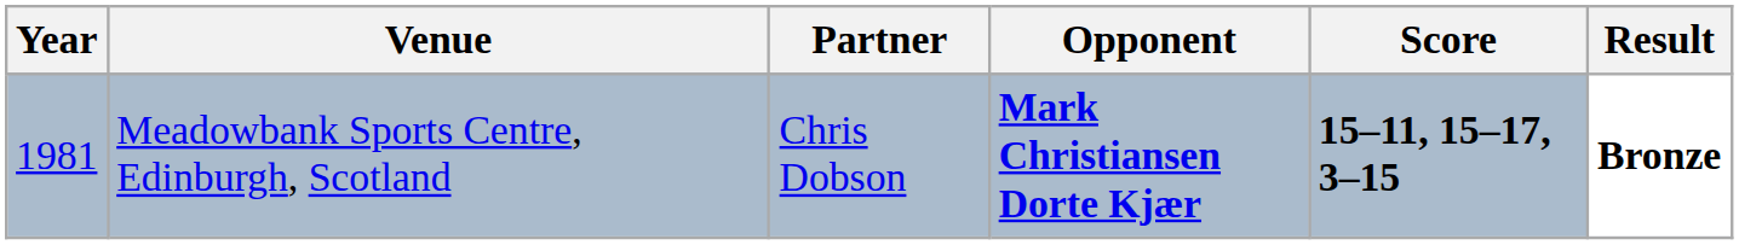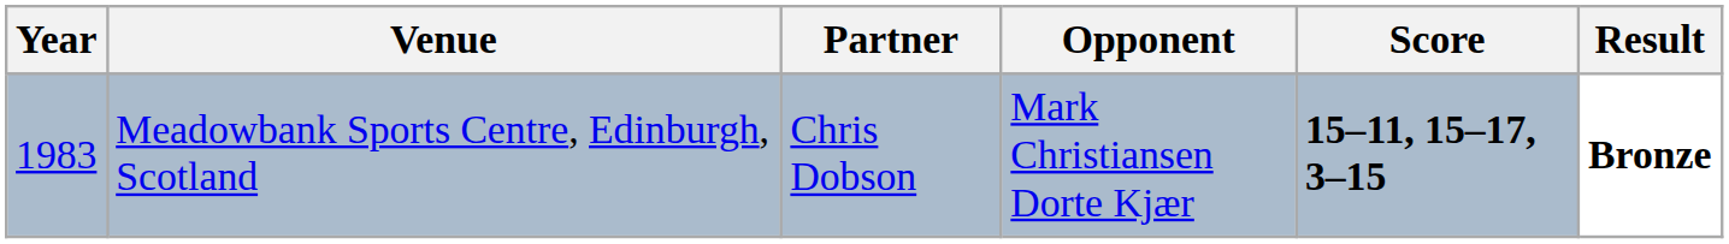 <table class="sortable wikitable" style="font-size: 90%;">
 <tr>
 <th>Year</th>
 <th>Venue</th>
 <th>Partner</th>
 <th>Opponent</th>
 <th>Score</th>
 <th>Result</th>
 </tr>
 <tr style="background:#AABBCC">
-<td align="center"><a href='#'>1981</a></td>
+<td align="center"><a href='#'>1983</a></td>
 <td align="left"><a href='#'>Meadowbank Sports Centre</a>, <a href='#'>Edinburgh</a>, <a href='#'>Scotland</a></td>
 <td align="left"> <a href='#'>Chris Dobson</a></td>
-<td align="left"><strong> <a href='#'>Mark Christiansen</a><br> <a href='#'>Dorte Kjær</a></strong></td>
+<td align="left"> <a href='#'>Mark Christiansen</a><br> <a href='#'>Dorte Kjær</a></td>
 <td align="left"><strong>15–11, 15–17, 3–15</strong></td>
 <td style="text-align:left; background:white"> <strong>Bronze</strong></td>
 </tr>
 </table>
